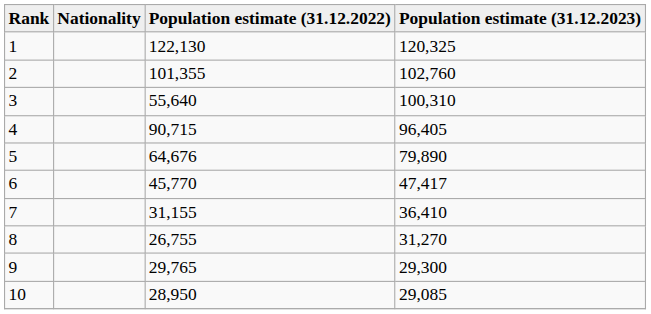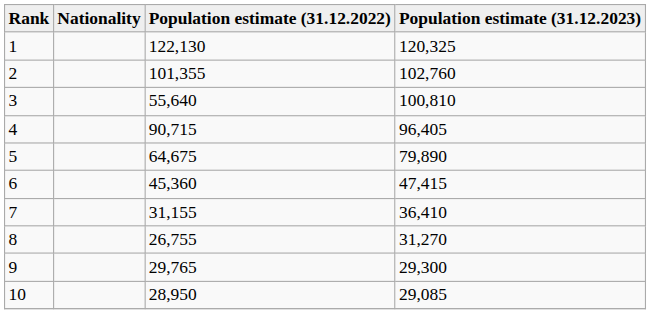 <table class="wikitable">
 <tr>
 <th style="background:#efefef;">Rank</th>
 <th style="background:#efefef;">Nationality</th>
 <th style="background:#efefef;">Population estimate (31.12.2022)</th>
 <th style="background:#efefef;">Population estimate (31.12.2023)</th>
 </tr>
 <tr>
 <td>1</td>
 <td></td>
 <td>122,130</td>
 <td>120,325</td>
 </tr>
 <tr>
 <td>2</td>
 <td></td>
 <td>101,355</td>
 <td>102,760</td>
 </tr>
 <tr>
 <td>3</td>
 <td></td>
 <td>55,640</td>
-<td>100,310</td>
+<td>100,810</td>
 </tr>
 <tr>
 <td>4</td>
 <td></td>
 <td>90,715</td>
 <td>96,405</td>
 </tr>
 <tr>
 <td>5</td>
 <td></td>
-<td>64,676</td>
+<td>64,675</td>
 <td>79,890</td>
 </tr>
 <tr>
 <td>6</td>
 <td></td>
-<td>45,770</td>
-<td>47,417</td>
+<td>45,360</td>
+<td>47,415</td>
 </tr>
 <tr>
 <td>7</td>
 <td></td>
 <td>31,155</td>
 <td>36,410</td>
 </tr>
 <tr>
 <td>8</td>
 <td></td>
 <td>26,755</td>
 <td>31,270</td>
 </tr>
 <tr>
 <td>9</td>
 <td></td>
 <td>29,765</td>
 <td>29,300</td>
 </tr>
 <tr>
 <td>10</td>
 <td></td>
 <td>28,950</td>
 <td>29,085</td>
 </tr>
 <tr>
 </tr>
 </table>
